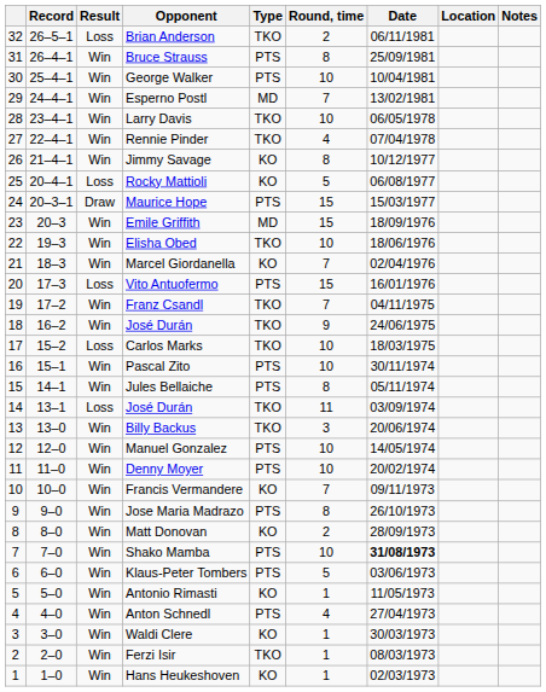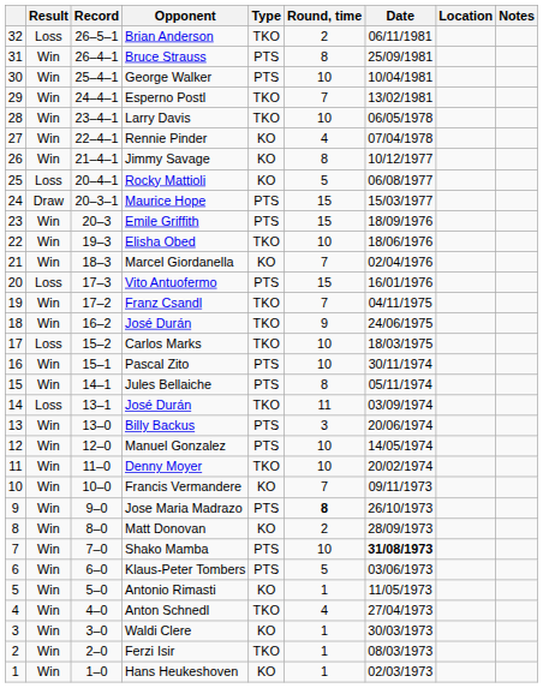 <table class="wikitable" style="text-align:center; font-size:95%">
 <tr>
 <th></th>
+<th>Result</th>
 <th>Record</th>
-<th>Result</th>
 <th>Opponent</th>
 <th>Type</th>
 <th>Round, time</th>
 <th>Date</th>
 <th>Location</th>
 <th>Notes</th>
 </tr>
 <tr>
 <td>32</td>
+<td>Loss</td>
 <td>26–5–1</td>
-<td>Loss</td>
 <td align=left> <a href='#'>Brian Anderson</a></td>
 <td>TKO</td>
 <td>2</td>
 <td>06/11/1981</td>
 <td align=left> </td>
 <td align=left></td>
 </tr>
 <tr>
 <td>31</td>
+<td>Win</td>
 <td>26–4–1</td>
-<td>Win</td>
 <td align=left> <a href='#'>Bruce Strauss</a></td>
 <td>PTS</td>
 <td>8</td>
 <td>25/09/1981</td>
 <td align=left> </td>
 <td align=left></td>
 </tr>
 <tr>
 <td>30</td>
+<td>Win</td>
 <td>25–4–1</td>
-<td>Win</td>
 <td align=left> George Walker</td>
 <td>PTS</td>
 <td>10</td>
 <td>10/04/1981</td>
 <td align=left> </td>
 <td align=left></td>
 </tr>
 <tr>
 <td>29</td>
+<td>Win</td>
 <td>24–4–1</td>
-<td>Win</td>
 <td align=left> Esperno Postl</td>
-<td>MD</td>
+<td>TKO</td>
 <td>7</td>
 <td>13/02/1981</td>
 <td align=left> </td>
 <td align=left></td>
 </tr>
 <tr>
 <td>28</td>
+<td>Win</td>
 <td>23–4–1</td>
-<td>Win</td>
 <td align=left> Larry Davis</td>
 <td>TKO</td>
 <td>10</td>
 <td>06/05/1978</td>
 <td align=left> </td>
 <td align=left></td>
 </tr>
 <tr>
 <td>27</td>
+<td>Win</td>
 <td>22–4–1</td>
-<td>Win</td>
 <td align=left> Rennie Pinder</td>
-<td>TKO</td>
+<td>KO</td>
 <td>4</td>
 <td>07/04/1978</td>
 <td align=left> </td>
 <td align=left></td>
 </tr>
 <tr>
 <td>26</td>
+<td>Win</td>
 <td>21–4–1</td>
-<td>Win</td>
 <td align=left> Jimmy Savage</td>
 <td>KO</td>
 <td>8</td>
 <td>10/12/1977</td>
 <td align=left> </td>
 <td align=left></td>
 </tr>
 <tr>
 <td>25</td>
+<td>Loss</td>
 <td>20–4–1</td>
-<td>Loss</td>
 <td align=left> <a href='#'>Rocky Mattioli</a></td>
 <td>KO</td>
 <td>5</td>
 <td>06/08/1977</td>
 <td align=left> </td>
 <td align=left></td>
 </tr>
 <tr>
 <td>24</td>
+<td>Draw</td>
 <td>20–3–1</td>
-<td>Draw</td>
 <td align=left> <a href='#'>Maurice Hope</a></td>
 <td>PTS</td>
 <td>15</td>
 <td>15/03/1977</td>
 <td align=left> </td>
 <td align=left></td>
 </tr>
 <tr>
 <td>23</td>
+<td>Win</td>
 <td>20–3</td>
-<td>Win</td>
 <td align=left> <a href='#'>Emile Griffith</a></td>
-<td>MD</td>
+<td>PTS</td>
 <td>15</td>
 <td>18/09/1976</td>
 <td align=left> </td>
 <td align=left></td>
 </tr>
 <tr>
 <td>22</td>
+<td>Win</td>
 <td>19–3</td>
-<td>Win</td>
 <td align=left> <a href='#'>Elisha Obed</a></td>
 <td>TKO</td>
 <td>10</td>
 <td>18/06/1976</td>
 <td align=left> </td>
 <td align=left></td>
 </tr>
 <tr>
 <td>21</td>
+<td>Win</td>
 <td>18–3</td>
-<td>Win</td>
 <td align=left> Marcel Giordanella</td>
 <td>KO</td>
 <td>7</td>
 <td>02/04/1976</td>
 <td align=left> </td>
 <td align=left></td>
 </tr>
 <tr>
 <td>20</td>
+<td>Loss</td>
 <td>17–3</td>
-<td>Loss</td>
 <td align=left> <a href='#'>Vito Antuofermo</a></td>
 <td>PTS</td>
 <td>15</td>
 <td>16/01/1976</td>
 <td align=left> </td>
 <td align=left></td>
 </tr>
 <tr>
 <td>19</td>
+<td>Win</td>
 <td>17–2</td>
-<td>Win</td>
 <td align=left> <a href='#'>Franz Csandl</a></td>
 <td>TKO</td>
 <td>7</td>
 <td>04/11/1975</td>
 <td align=left> </td>
 <td align=left></td>
 </tr>
 <tr>
 <td>18</td>
+<td>Win</td>
 <td>16–2</td>
-<td>Win</td>
 <td align=left> <a href='#'>José Durán</a></td>
 <td>TKO</td>
 <td>9</td>
 <td>24/06/1975</td>
 <td align=left> </td>
 <td align=left></td>
 </tr>
 <tr>
 <td>17</td>
+<td>Loss</td>
 <td>15–2</td>
-<td>Loss</td>
 <td align=left> Carlos Marks</td>
 <td>TKO</td>
 <td>10</td>
 <td>18/03/1975</td>
 <td align=left> </td>
 <td align=left></td>
 </tr>
 <tr>
 <td>16</td>
+<td>Win</td>
 <td>15–1</td>
-<td>Win</td>
 <td align=left> Pascal Zito</td>
 <td>PTS</td>
 <td>10</td>
 <td>30/11/1974</td>
 <td align=left> </td>
 <td align=left></td>
 </tr>
 <tr>
 <td>15</td>
+<td>Win</td>
 <td>14–1</td>
-<td>Win</td>
 <td align=left> Jules Bellaiche</td>
 <td>PTS</td>
 <td>8</td>
 <td>05/11/1974</td>
 <td align=left> </td>
 <td align=left></td>
 </tr>
 <tr>
 <td>14</td>
+<td>Loss</td>
 <td>13–1</td>
-<td>Loss</td>
 <td align=left> <a href='#'>José Durán</a></td>
 <td>TKO</td>
 <td>11</td>
 <td>03/09/1974</td>
 <td align=left> </td>
 <td align=left></td>
 </tr>
 <tr>
 <td>13</td>
+<td>Win</td>
 <td>13–0</td>
-<td>Win</td>
 <td align=left> <a href='#'>Billy Backus</a></td>
-<td>TKO</td>
+<td>PTS</td>
 <td>3</td>
 <td>20/06/1974</td>
 <td align=left> </td>
 <td align=left></td>
 </tr>
 <tr>
 <td>12</td>
+<td>Win</td>
 <td>12–0</td>
-<td>Win</td>
 <td align=left> Manuel Gonzalez</td>
 <td>PTS</td>
 <td>10</td>
 <td>14/05/1974</td>
 <td align=left> </td>
 <td align=left></td>
 </tr>
 <tr>
 <td>11</td>
+<td>Win</td>
 <td>11–0</td>
-<td>Win</td>
 <td align=left> <a href='#'>Denny Moyer</a></td>
-<td>PTS</td>
+<td>TKO</td>
 <td>10</td>
 <td>20/02/1974</td>
 <td align=left> </td>
 <td align=left></td>
 </tr>
 <tr>
 <td>10</td>
+<td>Win</td>
 <td>10–0</td>
-<td>Win</td>
 <td align=left> Francis Vermandere</td>
 <td>KO</td>
 <td>7</td>
 <td>09/11/1973</td>
 <td align=left> </td>
 <td align=left></td>
 </tr>
 <tr>
 <td>9</td>
+<td>Win</td>
 <td>9–0</td>
-<td>Win</td>
 <td align=left> Jose Maria Madrazo</td>
 <td>PTS</td>
-<td>8</td>
+<td><strong>8</strong></td>
 <td>26/10/1973</td>
 <td align=left> </td>
 <td align=left></td>
 </tr>
 <tr>
 <td>8</td>
+<td>Win</td>
 <td>8–0</td>
-<td>Win</td>
 <td align=left> Matt Donovan</td>
 <td>KO</td>
 <td>2</td>
 <td>28/09/1973</td>
 <td align=left> </td>
 <td align=left></td>
 </tr>
 <tr>
 <td>7</td>
+<td>Win</td>
 <td>7–0</td>
-<td>Win</td>
 <td align=left> Shako Mamba</td>
 <td>PTS</td>
 <td>10</td>
 <td><strong>31/08/1973</strong></td>
 <td align=left> </td>
 <td align=left></td>
 </tr>
 <tr>
 <td>6</td>
+<td>Win</td>
 <td>6–0</td>
-<td>Win</td>
 <td align=left> Klaus-Peter Tombers</td>
 <td>PTS</td>
 <td>5</td>
 <td>03/06/1973</td>
 <td align=left> </td>
 <td align=left></td>
 </tr>
 <tr>
 <td>5</td>
+<td>Win</td>
 <td>5–0</td>
-<td>Win</td>
 <td align=left> Antonio Rimasti</td>
 <td>KO</td>
 <td>1</td>
 <td>11/05/1973</td>
 <td align=left> </td>
 <td align=left></td>
 </tr>
 <tr>
 <td>4</td>
+<td>Win</td>
 <td>4–0</td>
-<td>Win</td>
 <td align=left> Anton Schnedl</td>
-<td>PTS</td>
+<td>TKO</td>
 <td>4</td>
 <td>27/04/1973</td>
 <td align=left> </td>
 <td align=left></td>
 </tr>
 <tr>
 <td>3</td>
+<td>Win</td>
 <td>3–0</td>
-<td>Win</td>
 <td align=left> Waldi Clere</td>
 <td>KO</td>
 <td>1</td>
 <td>30/03/1973</td>
 <td align=left> </td>
 <td align=left></td>
 </tr>
 <tr>
 <td>2</td>
+<td>Win</td>
 <td>2–0</td>
-<td>Win</td>
 <td align=left> Ferzi Isir</td>
 <td>TKO</td>
 <td>1</td>
 <td>08/03/1973</td>
 <td align=left> </td>
 <td align=left></td>
 </tr>
 <tr>
 <td>1</td>
+<td>Win</td>
 <td>1–0</td>
-<td>Win</td>
 <td align=left> Hans Heukeshoven</td>
 <td>KO</td>
 <td>1</td>
 <td>02/03/1973</td>
 <td align=left> </td>
 <td align=left></td>
 </tr>
 </table>
